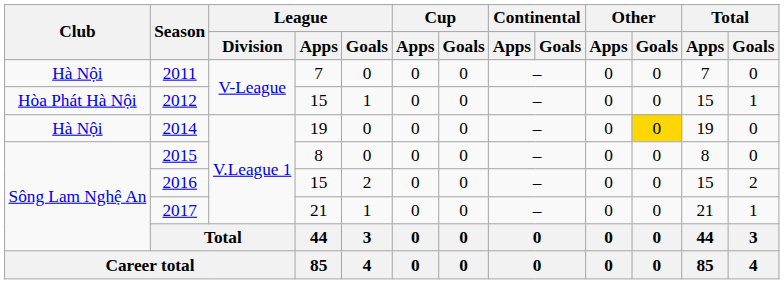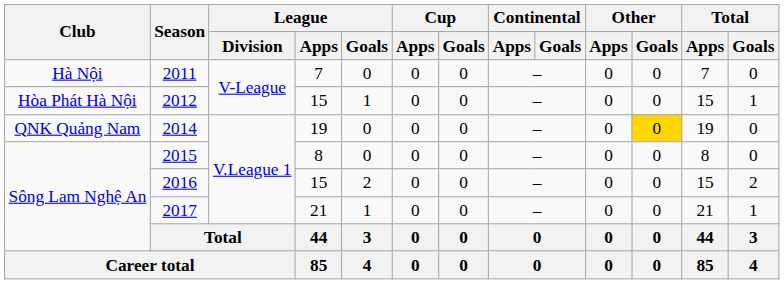 <table class="wikitable" style="text-align: center">
 <tr>
 <th rowspan="2">Club</th>
 <th rowspan="2">Season</th>
 <th colspan="3">League</th>
 <th colspan="2">Cup</th>
 <th colspan="2">Continental</th>
 <th colspan="2">Other</th>
 <th colspan="2">Total</th>
 </tr>
 <tr>
 <th>Division</th>
 <th>Apps</th>
 <th>Goals</th>
 <th>Apps</th>
 <th>Goals</th>
 <th>Apps</th>
 <th>Goals</th>
 <th>Apps</th>
 <th>Goals</th>
 <th>Apps</th>
 <th>Goals</th>
 </tr>
 <tr>
 <td><a href='#'>Hà Nội</a></td>
 <td><a href='#'>2011</a></td>
 <td rowspan="2"><a href='#'>V-League</a></td>
 <td>7</td>
 <td>0</td>
 <td>0</td>
 <td>0</td>
 <td colspan="2">–</td>
 <td>0</td>
 <td>0</td>
 <td>7</td>
 <td>0</td>
 </tr>
 <tr>
 <td><a href='#'>Hòa Phát Hà Nội</a></td>
 <td><a href='#'>2012</a></td>
 <td>15</td>
 <td>1</td>
 <td>0</td>
 <td>0</td>
 <td colspan="2">–</td>
 <td>0</td>
 <td>0</td>
 <td>15</td>
 <td>1</td>
 </tr>
 <tr>
-<td><a href='#'>Hà Nội</a></td>
+<td><a href='#'>QNK Quảng Nam</a></td>
 <td><a href='#'>2014</a></td>
 <td rowspan="4"><a href='#'>V.League 1</a></td>
 <td>19</td>
 <td>0</td>
 <td>0</td>
 <td>0</td>
 <td colspan="2">–</td>
 <td>0</td>
 <td style="background: gold;">0</td>
 <td>19</td>
 <td>0</td>
 </tr>
 <tr>
 <td rowspan="4"><a href='#'>Sông Lam Nghệ An</a></td>
 <td><a href='#'>2015</a></td>
 <td>8</td>
 <td>0</td>
 <td>0</td>
 <td>0</td>
 <td colspan="2">–</td>
 <td>0</td>
 <td>0</td>
 <td>8</td>
 <td>0</td>
 </tr>
 <tr>
 <td><a href='#'>2016</a></td>
 <td>15</td>
 <td>2</td>
 <td>0</td>
 <td>0</td>
 <td colspan="2">–</td>
 <td>0</td>
 <td>0</td>
 <td>15</td>
 <td>2</td>
 </tr>
 <tr>
 <td><a href='#'>2017</a></td>
 <td>21</td>
 <td>1</td>
 <td>0</td>
 <td>0</td>
 <td colspan="2">–</td>
 <td>0</td>
 <td>0</td>
 <td>21</td>
 <td>1</td>
 </tr>
 <tr>
 <th colspan="2"><strong>Total</strong></th>
 <th>44</th>
 <th>3</th>
 <th>0</th>
 <th>0</th>
 <th colspan="2">0</th>
 <th>0</th>
 <th>0</th>
 <th>44</th>
 <th>3</th>
 </tr>
 <tr>
 <th colspan="3"><strong>Career total</strong></th>
 <th>85</th>
 <th>4</th>
 <th>0</th>
 <th>0</th>
 <th colspan="2">0</th>
 <th>0</th>
 <th>0</th>
 <th>85</th>
 <th>4</th>
 </tr>
 </table>
